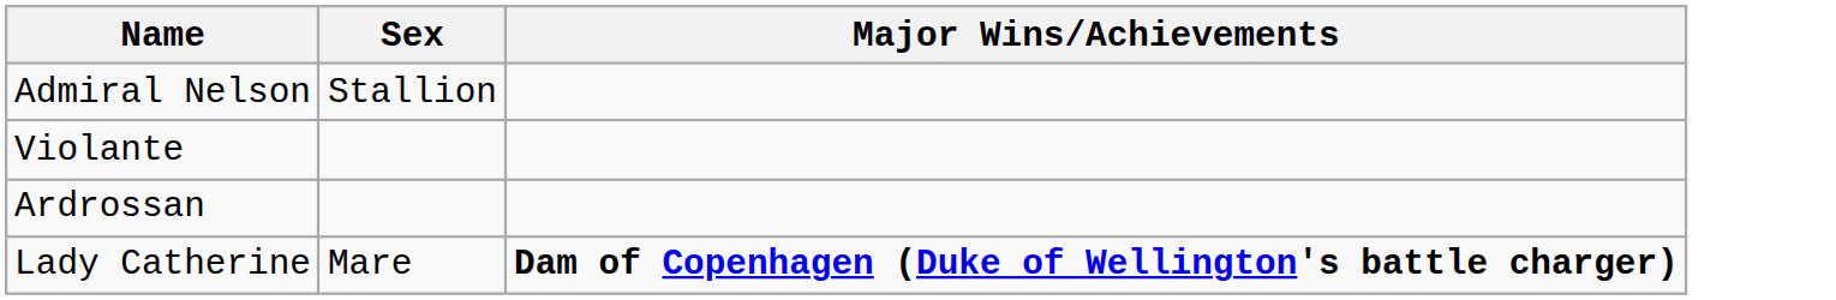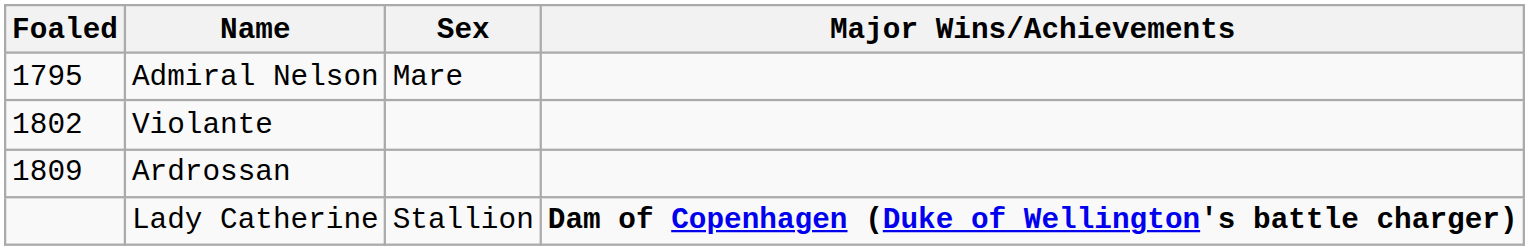 <table class="wikitable">
 <tr>
+<th>Foaled</th>
 <th>Name</th>
 <th>Sex</th>
 <th>Major Wins/Achievements</th>
 </tr>
 <tr>
+<td>1795</td>
 <td>Admiral Nelson</td>
-<td>Stallion</td>
+<td>Mare</td>
 <td></td>
 </tr>
 <tr>
+<td>1802</td>
 <td>Violante</td>
 <td></td>
 <td></td>
 </tr>
 <tr>
+<td>1809</td>
 <td>Ardrossan</td>
 <td></td>
 <td></td>
 </tr>
 <tr>
+<td></td>
 <td>Lady Catherine</td>
-<td>Mare</td>
+<td>Stallion</td>
 <td><strong>Dam of <a href='#'>Copenhagen</a> (<a href='#'>Duke of Wellington</a>'s battle charger)</strong></td>
 </tr>
 </table>
